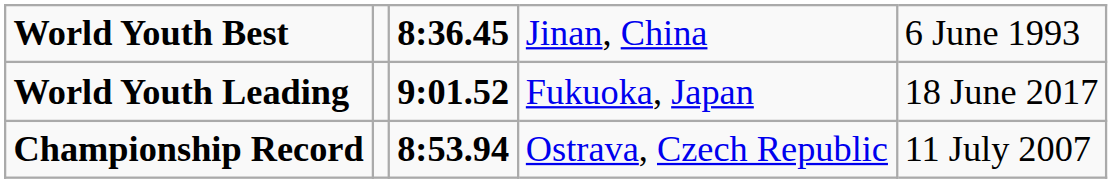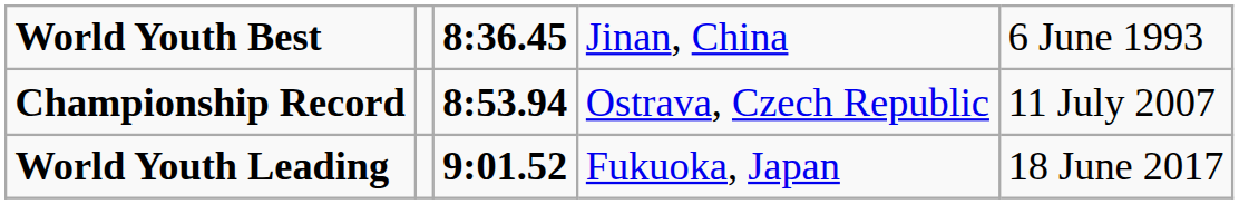 <table class="wikitable">
 <tr>
 <td><strong>World Youth Best</strong></td>
 <td></td>
 <td><strong>8:36.45</strong></td>
 <td><a href='#'>Jinan</a>, <a href='#'>China</a></td>
 <td>6 June 1993</td>
 </tr>
 <tr>
+<td><strong>Championship Record</strong></td>
+<td></td>
+<td><strong>8:53.94</strong></td>
+<td><a href='#'>Ostrava</a>, <a href='#'>Czech Republic</a></td>
+<td>11 July 2007</td>
+</tr>
+<tr>
 <td><strong>World Youth Leading</strong></td>
 <td></td>
 <td><strong>9:01.52</strong></td>
 <td><a href='#'>Fukuoka</a>, <a href='#'>Japan</a></td>
 <td>18 June 2017</td>
 </tr>
-<tr>
-<td><strong>Championship Record</strong></td>
-<td></td>
-<td><strong>8:53.94</strong></td>
-<td><a href='#'>Ostrava</a>, <a href='#'>Czech Republic</a></td>
-<td>11 July 2007</td>
-</tr>
 </table>
